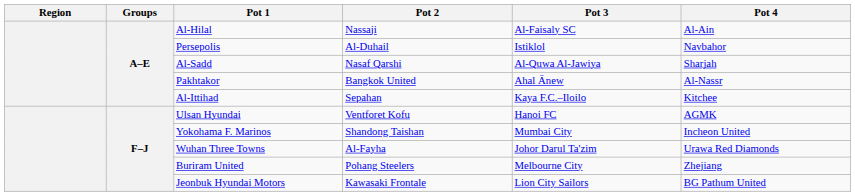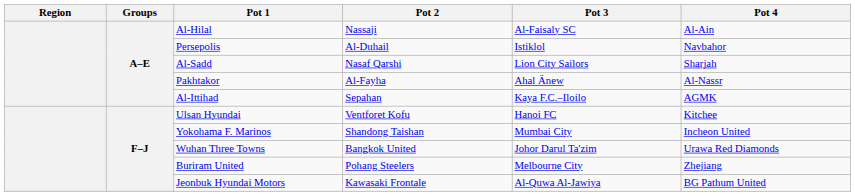 <table class="wikitable" style="width:100%;">
 <tr>
 <th width=12%>Region</th>
 <th width=8%>Groups</th>
 <th width=20%>Pot 1</th>
 <th width=20%>Pot 2</th>
 <th width=20%>Pot 3</th>
 <th width=20%>Pot 4</th>
 </tr>
 <tr>
 <th rowspan=5></th>
 <th rowspan=5>A–E</th>
 <td> <a href='#'>Al-Hilal</a></td>
 <td> <a href='#'>Nassaji</a></td>
 <td> <a href='#'>Al-Faisaly SC</a></td>
 <td> <a href='#'>Al-Ain</a></td>
 </tr>
 <tr>
 <td> <a href='#'>Persepolis</a></td>
 <td> <a href='#'>Al-Duhail</a></td>
 <td> <a href='#'>Istiklol</a></td>
 <td> <a href='#'>Navbahor</a></td>
 </tr>
 <tr>
 <td> <a href='#'>Al-Sadd</a></td>
 <td> <a href='#'>Nasaf Qarshi</a></td>
-<td> <a href='#'>Al-Quwa Al-Jawiya</a></td>
+<td> <a href='#'>Lion City Sailors</a></td>
 <td> <a href='#'>Sharjah</a></td>
 </tr>
 <tr>
 <td> <a href='#'>Pakhtakor</a></td>
-<td> <a href='#'>Bangkok United</a></td>
+<td> <a href='#'>Al-Fayha</a></td>
 <td> <a href='#'>Ahal Änew</a></td>
 <td> <a href='#'>Al-Nassr</a></td>
 </tr>
 <tr>
 <td> <a href='#'>Al-Ittihad</a></td>
 <td> <a href='#'>Sepahan</a></td>
 <td> <a href='#'>Kaya F.C.–Iloilo</a></td>
-<td> <a href='#'>Kitchee</a></td>
+<td> <a href='#'>AGMK</a></td>
 </tr>
 <tr>
 <th rowspan=5></th>
 <th rowspan=5>F–J</th>
 <td> <a href='#'>Ulsan Hyundai</a></td>
 <td> <a href='#'>Ventforet Kofu</a></td>
 <td> <a href='#'>Hanoi FC</a></td>
-<td> <a href='#'>AGMK</a></td>
+<td> <a href='#'>Kitchee</a></td>
 </tr>
 <tr>
 <td> <a href='#'>Yokohama F. Marinos</a></td>
 <td> <a href='#'>Shandong Taishan</a></td>
 <td> <a href='#'>Mumbai City</a></td>
 <td> <a href='#'>Incheon United</a></td>
 </tr>
 <tr>
 <td> <a href='#'>Wuhan Three Towns</a></td>
-<td> <a href='#'>Al-Fayha</a></td>
+<td> <a href='#'>Bangkok United</a></td>
 <td> <a href='#'>Johor Darul Ta'zim</a></td>
 <td> <a href='#'>Urawa Red Diamonds</a></td>
 </tr>
 <tr>
 <td> <a href='#'>Buriram United</a></td>
 <td> <a href='#'>Pohang Steelers</a></td>
 <td> <a href='#'>Melbourne City</a></td>
 <td> <a href='#'>Zhejiang</a></td>
 </tr>
 <tr>
 <td> <a href='#'>Jeonbuk Hyundai Motors</a></td>
 <td> <a href='#'>Kawasaki Frontale</a></td>
-<td> <a href='#'>Lion City Sailors</a></td>
+<td> <a href='#'>Al-Quwa Al-Jawiya</a></td>
 <td> <a href='#'>BG Pathum United</a></td>
 </tr>
 </table>
